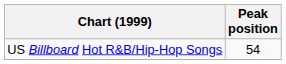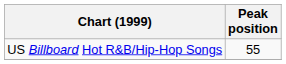 <table class="wikitable sortable">
 <tr>
 <th align="left">Chart (1999)</th>
 <th align="left">Peak<br>position</th>
 </tr>
 <tr>
 <td align="left">US <em><a href='#'>Billboard</a></em> <a href='#'>Hot R&B/Hip-Hop Songs</a></td>
-<td align="center">54</td>
+<td align="center">55</td>
 </tr>
 <tr>
 </tr>
 </table>
